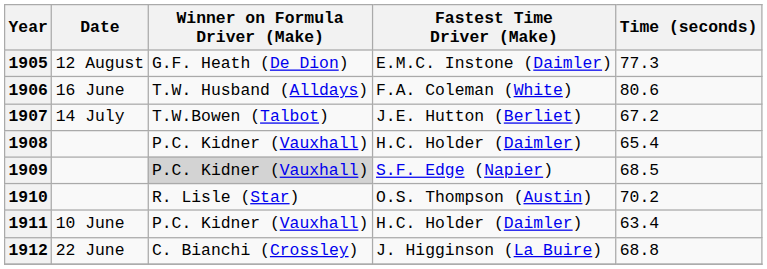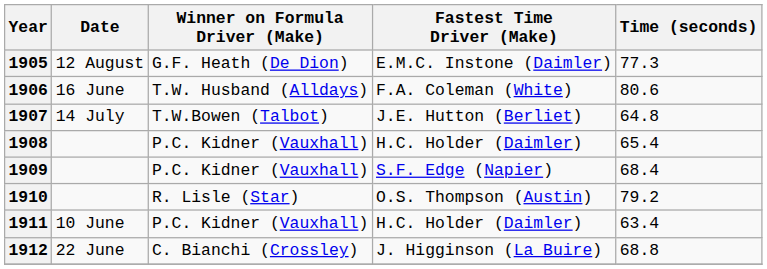 <table class="wikitable">
 <tr>
 <th width="*">Year</th>
 <th width="*">Date</th>
 <th width="*">Winner on Formula <br> Driver (Make)</th>
 <th width="*">Fastest Time <br> Driver (Make)</th>
 <th width="*">Time (seconds)</th>
 </tr>
 <tr>
 <th>1905</th>
 <td>12 August</td>
 <td>G.F. Heath (<a href='#'>De Dion</a>)</td>
 <td>E.M.C. Instone (<a href='#'>Daimler</a>)</td>
 <td>77.3</td>
 </tr>
 <tr>
 <th>1906</th>
 <td>16 June</td>
 <td>T.W. Husband (<a href='#'>Alldays</a>)</td>
 <td>F.A. Coleman (<a href='#'>White</a>)</td>
 <td>80.6</td>
 </tr>
 <tr>
 <th>1907</th>
 <td>14 July</td>
 <td>T.W.Bowen  (<a href='#'>Talbot</a>)</td>
 <td>J.E. Hutton (<a href='#'>Berliet</a>)</td>
-<td>67.2</td>
+<td>64.8</td>
 </tr>
 <tr>
 <th>1908</th>
 <td></td>
 <td>P.C. Kidner (<a href='#'>Vauxhall</a>)</td>
 <td>H.C. Holder (<a href='#'>Daimler</a>)</td>
 <td>65.4</td>
 </tr>
 <tr>
 <th>1909</th>
 <td></td>
-<td style="background: lightgrey;">P.C. Kidner (<a href='#'>Vauxhall</a>)</td>
+<td>P.C. Kidner (<a href='#'>Vauxhall</a>)</td>
 <td><a href='#'>S.F. Edge</a> (<a href='#'>Napier</a>)</td>
-<td>68.5</td>
+<td>68.4</td>
 </tr>
 <tr>
 <th>1910</th>
 <td></td>
 <td>R. Lisle (<a href='#'>Star</a>)</td>
 <td>O.S. Thompson (<a href='#'>Austin</a>)</td>
-<td>70.2</td>
+<td>79.2</td>
 </tr>
 <tr>
 <th>1911</th>
 <td>10 June</td>
 <td>P.C. Kidner (<a href='#'>Vauxhall</a>)</td>
 <td>H.C. Holder (<a href='#'>Daimler</a>)</td>
 <td>63.4</td>
 </tr>
 <tr>
 <th>1912</th>
 <td>22 June</td>
 <td>C. Bianchi (<a href='#'>Crossley</a>)</td>
 <td>J. Higginson  (<a href='#'>La Buire</a>)</td>
 <td>68.8</td>
 </tr>
 <tr>
 </tr>
 </table>
